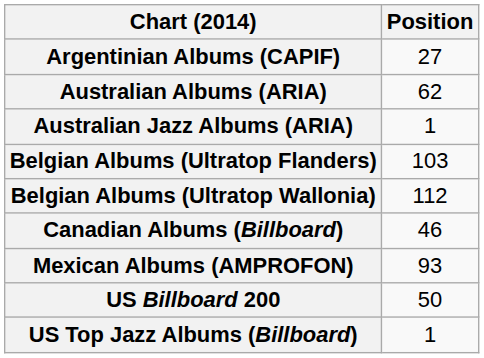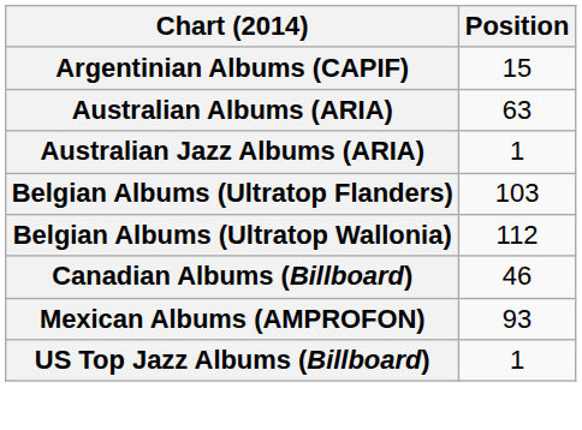 <table class="wikitable sortable plainrowheaders" style="text-align:center">
 <tr>
 <th>Chart (2014)</th>
 <th>Position</th>
 </tr>
 <tr>
 <th scope="row">Argentinian Albums (CAPIF)</th>
-<td>27</td>
+<td>15</td>
 </tr>
 <tr>
 <th scope="row">Australian Albums (ARIA)</th>
-<td>62</td>
+<td>63</td>
 </tr>
 <tr>
 <th scope="row">Australian Jazz Albums (ARIA)</th>
 <td>1</td>
 </tr>
 <tr>
 <th scope="row">Belgian Albums (Ultratop Flanders)</th>
 <td>103</td>
 </tr>
 <tr>
 <th scope="row">Belgian Albums (Ultratop Wallonia)</th>
 <td>112</td>
 </tr>
 <tr>
 <th scope="row">Canadian Albums (<em>Billboard</em>)</th>
 <td>46</td>
 </tr>
 <tr>
 <th scope="row">Mexican Albums (AMPROFON)</th>
 <td>93</td>
 </tr>
 <tr>
-<th scope="row">US <em>Billboard</em> 200</th>
-<td>50</td>
-</tr>
-<tr>
 <th scope="row">US Top Jazz Albums (<em>Billboard</em>)</th>
 <td>1</td>
 </tr>
 </table>
